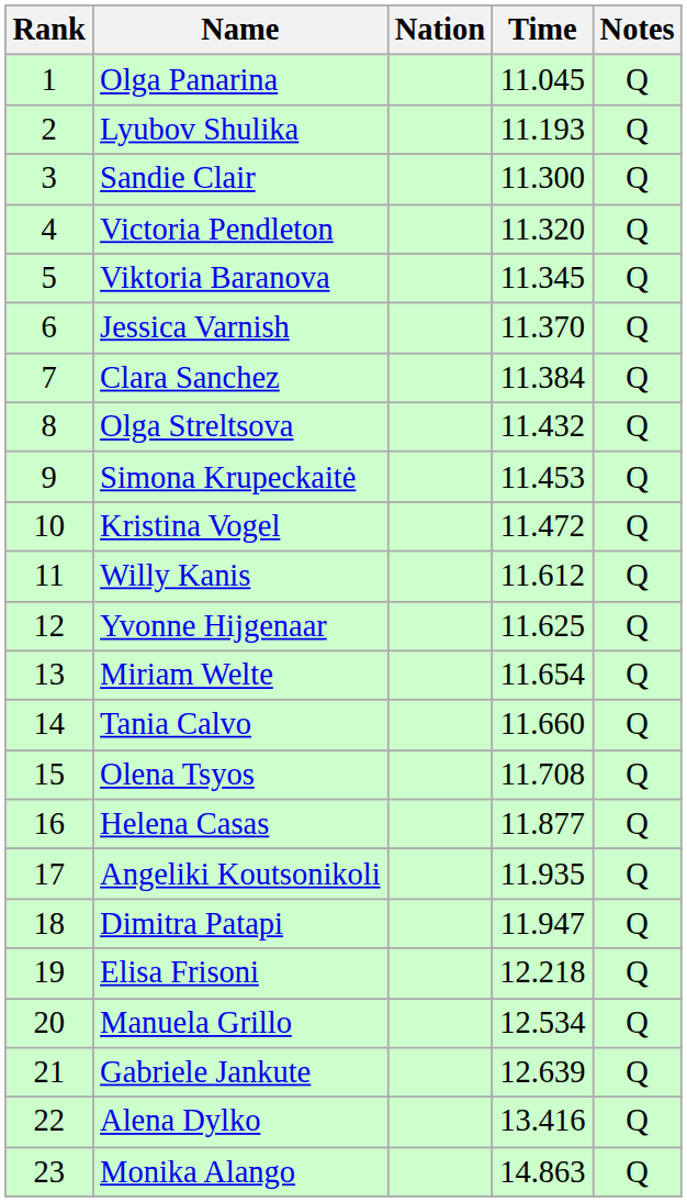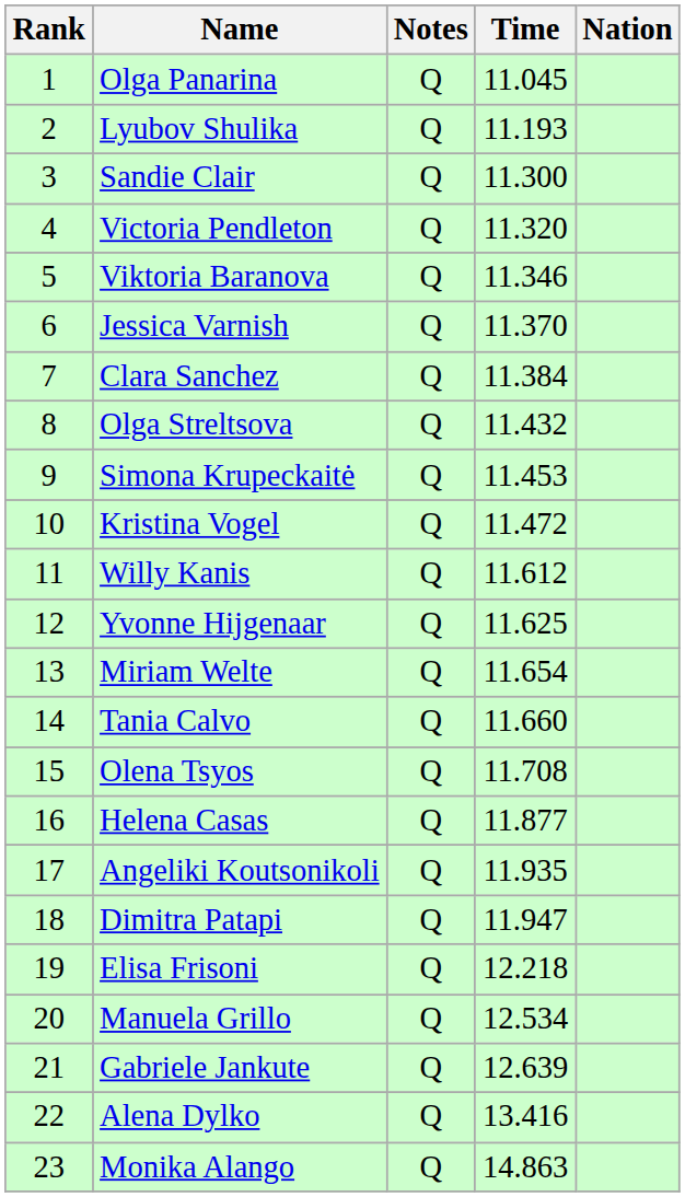 <table class="wikitable sortable" style="text-align:center">
 <tr>
 <th>Rank</th>
 <th>Name</th>
+<th>Notes</th>
+<th>Time</th>
 <th>Nation</th>
-<th>Time</th>
-<th>Notes</th>
 </tr>
 <tr bgcolor=ccffcc>
 <td>1</td>
 <td align=left><a href='#'>Olga Panarina</a></td>
+<td>Q</td>
+<td>11.045</td>
 <td align=left></td>
-<td>11.045</td>
-<td>Q</td>
 </tr>
 <tr bgcolor=ccffcc>
 <td>2</td>
 <td align=left><a href='#'>Lyubov Shulika</a></td>
+<td>Q</td>
+<td>11.193</td>
 <td align=left></td>
-<td>11.193</td>
-<td>Q</td>
 </tr>
 <tr bgcolor=ccffcc>
 <td>3</td>
 <td align=left><a href='#'>Sandie Clair</a></td>
+<td>Q</td>
+<td>11.300</td>
 <td align=left></td>
-<td>11.300</td>
-<td>Q</td>
 </tr>
 <tr bgcolor=ccffcc>
 <td>4</td>
 <td align=left><a href='#'>Victoria Pendleton</a></td>
+<td>Q</td>
+<td>11.320</td>
 <td align=left></td>
-<td>11.320</td>
-<td>Q</td>
 </tr>
 <tr bgcolor=ccffcc>
 <td>5</td>
 <td align=left><a href='#'>Viktoria Baranova</a></td>
+<td>Q</td>
+<td>11.346</td>
 <td align=left></td>
-<td>11.345</td>
-<td>Q</td>
 </tr>
 <tr bgcolor=ccffcc>
 <td>6</td>
 <td align=left><a href='#'>Jessica Varnish</a></td>
+<td>Q</td>
+<td>11.370</td>
 <td align=left></td>
-<td>11.370</td>
-<td>Q</td>
 </tr>
 <tr bgcolor=ccffcc>
 <td>7</td>
 <td align=left><a href='#'>Clara Sanchez</a></td>
+<td>Q</td>
+<td>11.384</td>
 <td align=left></td>
-<td>11.384</td>
-<td>Q</td>
 </tr>
 <tr bgcolor=ccffcc>
 <td>8</td>
 <td align=left><a href='#'>Olga Streltsova</a></td>
+<td>Q</td>
+<td>11.432</td>
 <td align=left></td>
-<td>11.432</td>
-<td>Q</td>
 </tr>
 <tr bgcolor=ccffcc>
 <td>9</td>
 <td align=left><a href='#'>Simona Krupeckaitė</a></td>
+<td>Q</td>
+<td>11.453</td>
 <td align=left></td>
-<td>11.453</td>
-<td>Q</td>
 </tr>
 <tr bgcolor=ccffcc>
 <td>10</td>
 <td align=left><a href='#'>Kristina Vogel</a></td>
+<td>Q</td>
+<td>11.472</td>
 <td align=left></td>
-<td>11.472</td>
-<td>Q</td>
 </tr>
 <tr bgcolor=ccffcc>
 <td>11</td>
 <td align=left><a href='#'>Willy Kanis</a></td>
+<td>Q</td>
+<td>11.612</td>
 <td align=left></td>
-<td>11.612</td>
-<td>Q</td>
 </tr>
 <tr bgcolor=ccffcc>
 <td>12</td>
 <td align=left><a href='#'>Yvonne Hijgenaar</a></td>
+<td>Q</td>
+<td>11.625</td>
 <td align=left></td>
-<td>11.625</td>
-<td>Q</td>
 </tr>
 <tr bgcolor=ccffcc>
 <td>13</td>
 <td align=left><a href='#'>Miriam Welte</a></td>
+<td>Q</td>
+<td>11.654</td>
 <td align=left></td>
-<td>11.654</td>
-<td>Q</td>
 </tr>
 <tr bgcolor=ccffcc>
 <td>14</td>
 <td align=left><a href='#'>Tania Calvo</a></td>
+<td>Q</td>
+<td>11.660</td>
 <td align=left></td>
-<td>11.660</td>
-<td>Q</td>
 </tr>
 <tr bgcolor=ccffcc>
 <td>15</td>
 <td align=left><a href='#'>Olena Tsyos</a></td>
+<td>Q</td>
+<td>11.708</td>
 <td align=left></td>
-<td>11.708</td>
-<td>Q</td>
 </tr>
 <tr bgcolor=ccffcc>
 <td>16</td>
 <td align=left><a href='#'>Helena Casas</a></td>
+<td>Q</td>
+<td>11.877</td>
 <td align=left></td>
-<td>11.877</td>
-<td>Q</td>
 </tr>
 <tr bgcolor=ccffcc>
 <td>17</td>
 <td align=left><a href='#'>Angeliki Koutsonikoli</a></td>
+<td>Q</td>
+<td>11.935</td>
 <td align=left></td>
-<td>11.935</td>
-<td>Q</td>
 </tr>
 <tr bgcolor=ccffcc>
 <td>18</td>
 <td align=left><a href='#'>Dimitra Patapi</a></td>
+<td>Q</td>
+<td>11.947</td>
 <td align=left></td>
-<td>11.947</td>
-<td>Q</td>
 </tr>
 <tr bgcolor=ccffcc>
 <td>19</td>
 <td align=left><a href='#'>Elisa Frisoni</a></td>
+<td>Q</td>
+<td>12.218</td>
 <td align=left></td>
-<td>12.218</td>
-<td>Q</td>
 </tr>
 <tr bgcolor=ccffcc>
 <td>20</td>
 <td align=left><a href='#'>Manuela Grillo</a></td>
+<td>Q</td>
+<td>12.534</td>
 <td align=left></td>
-<td>12.534</td>
-<td>Q</td>
 </tr>
 <tr bgcolor=ccffcc>
 <td>21</td>
 <td align=left><a href='#'>Gabriele Jankute</a></td>
+<td>Q</td>
+<td>12.639</td>
 <td align=left></td>
-<td>12.639</td>
-<td>Q</td>
 </tr>
 <tr bgcolor=ccffcc>
 <td>22</td>
 <td align=left><a href='#'>Alena Dylko</a></td>
+<td>Q</td>
+<td>13.416</td>
 <td align=left></td>
-<td>13.416</td>
-<td>Q</td>
 </tr>
 <tr bgcolor=ccffcc>
 <td>23</td>
 <td align=left><a href='#'>Monika Alango</a></td>
+<td>Q</td>
+<td>14.863</td>
 <td align=left></td>
-<td>14.863</td>
-<td>Q</td>
 </tr>
 </table>
